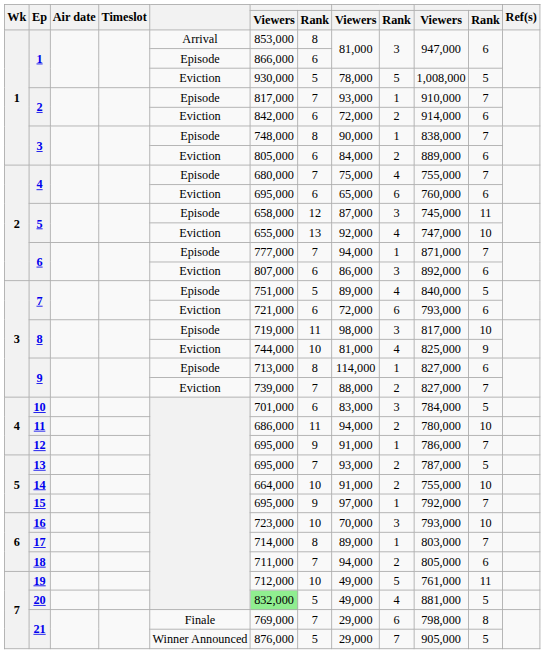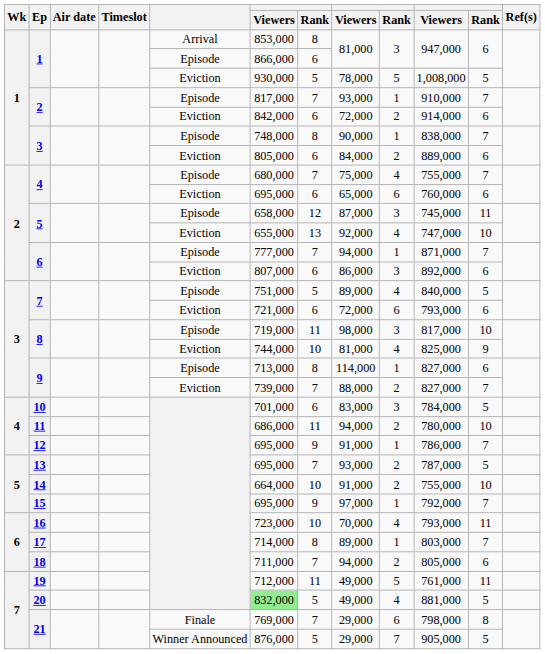 <table class="wikitable nowrap" style="text-align:center; font-size:90%; line-height:16px;">
 <tr>
 <th rowspan="2">Wk</th>
 <th rowspan="2">Ep</th>
 <th rowspan="2" class="unsortable">Air date</th>
 <th rowspan="2" class="unsortable">Timeslot</th>
 <th rowspan="2" class="unsortable"></th>
 <th colspan="2"></th>
 <th colspan="2"></th>
 <th colspan="2"></th>
 <th rowspan="2">Ref(s)</th>
 </tr>
 <tr>
 <th>Viewers</th>
 <th>Rank</th>
 <th>Viewers</th>
 <th>Rank</th>
 <th>Viewers</th>
 <th>Rank</th>
 </tr>
 <tr>
 <th rowspan="7">1</th>
 <th rowspan=3><a href='#'>1</a></th>
 <td rowspan=3 style="text-align:left"></td>
 <td rowspan=3 style="text-align:left"></td>
 <td>Arrival</td>
 <td>853,000</td>
 <td>8</td>
 <td rowspan=2>81,000</td>
 <td rowspan=2>3</td>
 <td rowspan=2>947,000</td>
 <td rowspan=2>6</td>
 <td rowspan=3></td>
 </tr>
 <tr>
 <td>Episode</td>
 <td>866,000</td>
 <td>6</td>
 </tr>
 <tr>
 <td>Eviction</td>
 <td>930,000</td>
 <td>5</td>
 <td>78,000</td>
 <td>5</td>
 <td>1,008,000</td>
 <td>5</td>
 </tr>
 <tr>
 <th rowspan=2><a href='#'>2</a></th>
 <td rowspan=2 style="text-align:left"></td>
 <td rowspan=2 style="text-align:left"></td>
 <td>Episode</td>
 <td>817,000</td>
 <td>7</td>
 <td>93,000</td>
 <td>1</td>
 <td>910,000</td>
 <td>7</td>
 <td rowspan=2></td>
 </tr>
 <tr>
 <td>Eviction</td>
 <td>842,000</td>
 <td>6</td>
 <td>72,000</td>
 <td>2</td>
 <td>914,000</td>
 <td>6</td>
 </tr>
 <tr>
 <th rowspan=2><a href='#'>3</a></th>
 <td rowspan=2 style="text-align:left"></td>
 <td rowspan=2 style="text-align:left"></td>
 <td>Episode</td>
 <td>748,000</td>
 <td>8</td>
 <td>90,000</td>
 <td>1</td>
 <td>838,000</td>
 <td>7</td>
 <td rowspan=2></td>
 </tr>
 <tr>
 <td>Eviction</td>
 <td>805,000</td>
 <td>6</td>
 <td>84,000</td>
 <td>2</td>
 <td>889,000</td>
 <td>6</td>
 </tr>
 <tr>
 <th rowspan="6">2</th>
 <th rowspan=2><a href='#'>4</a></th>
 <td rowspan=2 style="text-align:left"></td>
 <td rowspan=2 style="text-align:left"></td>
 <td>Episode</td>
 <td>680,000</td>
 <td>7</td>
 <td>75,000</td>
 <td>4</td>
 <td>755,000</td>
 <td>7</td>
 <td rowspan=2></td>
 </tr>
 <tr>
 <td>Eviction</td>
 <td>695,000</td>
 <td>6</td>
 <td>65,000</td>
 <td>6</td>
 <td>760,000</td>
 <td>6</td>
 </tr>
 <tr>
 <th rowspan=2><a href='#'>5</a></th>
 <td rowspan=2 style="text-align:left"></td>
 <td rowspan=2 style="text-align:left"></td>
 <td>Episode</td>
 <td>658,000</td>
 <td>12</td>
 <td>87,000</td>
 <td>3</td>
 <td>745,000</td>
 <td>11</td>
 <td rowspan=2></td>
 </tr>
 <tr>
 <td>Eviction</td>
 <td>655,000</td>
 <td>13</td>
 <td>92,000</td>
 <td>4</td>
 <td>747,000</td>
 <td>10</td>
 </tr>
 <tr>
 <th rowspan=2><a href='#'>6</a></th>
 <td rowspan=2 style="text-align:left"></td>
 <td rowspan=2 style="text-align:left"></td>
 <td>Episode</td>
 <td>777,000</td>
 <td>7</td>
 <td>94,000</td>
 <td>1</td>
 <td>871,000</td>
 <td>7</td>
 <td rowspan=2></td>
 </tr>
 <tr>
 <td>Eviction</td>
 <td>807,000</td>
 <td>6</td>
 <td>86,000</td>
 <td>3</td>
 <td>892,000</td>
 <td>6</td>
 </tr>
 <tr>
 <th rowspan="6">3</th>
 <th rowspan=2><a href='#'>7</a></th>
 <td rowspan=2 style="text-align:left"></td>
 <td rowspan=2 style="text-align:left"></td>
 <td>Episode</td>
 <td>751,000</td>
 <td>5</td>
 <td>89,000</td>
 <td>4</td>
 <td>840,000</td>
 <td>5</td>
 <td rowspan=2></td>
 </tr>
 <tr>
 <td>Eviction</td>
 <td>721,000</td>
 <td>6</td>
 <td>72,000</td>
 <td>6</td>
 <td>793,000</td>
 <td>6</td>
 </tr>
 <tr>
 <th rowspan=2><a href='#'>8</a></th>
 <td rowspan=2 style="text-align:left"></td>
 <td rowspan=2 style="text-align:left"></td>
 <td>Episode</td>
 <td>719,000</td>
 <td>11</td>
 <td>98,000</td>
 <td>3</td>
 <td>817,000</td>
 <td>10</td>
 <td rowspan=2></td>
 </tr>
 <tr>
 <td>Eviction</td>
 <td>744,000</td>
 <td>10</td>
 <td>81,000</td>
 <td>4</td>
 <td>825,000</td>
 <td>9</td>
 </tr>
 <tr>
 <th rowspan=2><a href='#'>9</a></th>
 <td rowspan=2 style="text-align:left"></td>
 <td rowspan=2 style="text-align:left"></td>
 <td>Episode</td>
 <td>713,000</td>
 <td>8</td>
 <td>114,000</td>
 <td>1</td>
 <td>827,000</td>
 <td>6</td>
 <td rowspan=2></td>
 </tr>
 <tr>
 <td>Eviction</td>
 <td>739,000</td>
 <td>7</td>
 <td>88,000</td>
 <td>2</td>
 <td>827,000</td>
 <td>7</td>
 </tr>
 <tr>
 <th rowspan="3">4</th>
 <th><a href='#'>10</a></th>
 <td style="text-align:left"></td>
 <td style="text-align:left"></td>
 <th rowspan="11"></th>
 <td>701,000</td>
 <td>6</td>
 <td>83,000</td>
 <td>3</td>
 <td>784,000</td>
 <td>5</td>
 <td></td>
 </tr>
 <tr>
 <th><a href='#'>11</a></th>
 <td style="text-align:left"></td>
 <td style="text-align:left"></td>
 <td>686,000</td>
 <td>11</td>
 <td>94,000</td>
 <td>2</td>
 <td>780,000</td>
 <td>10</td>
 <td></td>
 </tr>
 <tr>
 <th><a href='#'>12</a></th>
 <td style="text-align:left"></td>
 <td style="text-align:left"></td>
 <td>695,000</td>
 <td>9</td>
 <td>91,000</td>
 <td>1</td>
 <td>786,000</td>
 <td>7</td>
 <td></td>
 </tr>
 <tr>
 <th rowspan="3">5</th>
 <th><a href='#'>13</a></th>
 <td style="text-align:left"></td>
 <td style="text-align:left"></td>
 <td>695,000</td>
 <td>7</td>
 <td>93,000</td>
 <td>2</td>
 <td>787,000</td>
 <td>5</td>
 <td></td>
 </tr>
 <tr>
 <th><a href='#'>14</a></th>
 <td style="text-align:left"></td>
 <td style="text-align:left"></td>
 <td>664,000</td>
 <td>10</td>
 <td>91,000</td>
 <td>2</td>
 <td>755,000</td>
 <td>10</td>
 <td></td>
 </tr>
 <tr>
 <th><a href='#'>15</a></th>
 <td style="text-align:left"></td>
 <td style="text-align:left"></td>
 <td>695,000</td>
 <td>9</td>
 <td>97,000</td>
 <td>1</td>
 <td>792,000</td>
 <td>7</td>
 <td></td>
 </tr>
 <tr>
 <th rowspan="3">6</th>
 <th><a href='#'>16</a></th>
 <td style="text-align:left"></td>
 <td style="text-align:left"></td>
 <td>723,000</td>
 <td>10</td>
 <td>70,000</td>
-<td>3</td>
+<td>4</td>
 <td>793,000</td>
-<td>10</td>
+<td>11</td>
 <td></td>
 </tr>
 <tr>
 <th><a href='#'>17</a></th>
 <td style="text-align:left"></td>
 <td style="text-align:left"></td>
 <td>714,000</td>
 <td>8</td>
 <td>89,000</td>
 <td>1</td>
 <td>803,000</td>
 <td>7</td>
 <td></td>
 </tr>
 <tr>
 <th><a href='#'>18</a></th>
 <td style="text-align:left"></td>
 <td style="text-align:left"></td>
 <td>711,000</td>
 <td>7</td>
 <td>94,000</td>
 <td>2</td>
 <td>805,000</td>
 <td>6</td>
 <td></td>
 </tr>
 <tr>
 <th rowspan="4">7</th>
 <th><a href='#'>19</a></th>
 <td style="text-align:left"></td>
 <td style="text-align:left"></td>
 <td>712,000</td>
-<td>10</td>
+<td>11</td>
 <td>49,000</td>
 <td>5</td>
 <td>761,000</td>
 <td>11</td>
 <td></td>
 </tr>
 <tr>
 <th><a href='#'>20</a></th>
 <td style="text-align:left"></td>
 <td style="text-align:left"></td>
 <td style="background: lightgreen;">832,000</td>
 <td>5</td>
 <td>49,000</td>
 <td>4</td>
 <td>881,000</td>
 <td>5</td>
 <td></td>
 </tr>
 <tr>
 <th rowspan=2><a href='#'>21</a></th>
 <td rowspan=2 style="text-align:left"></td>
 <td rowspan=2 style="text-align:left"></td>
 <td>Finale</td>
 <td>769,000</td>
 <td>7</td>
 <td>29,000</td>
 <td>6</td>
 <td>798,000</td>
 <td>8</td>
 <td rowspan=2></td>
 </tr>
 <tr>
 <td>Winner Announced</td>
 <td>876,000</td>
 <td>5</td>
 <td>29,000</td>
 <td>7</td>
 <td>905,000</td>
 <td>5</td>
 </tr>
 </table>
